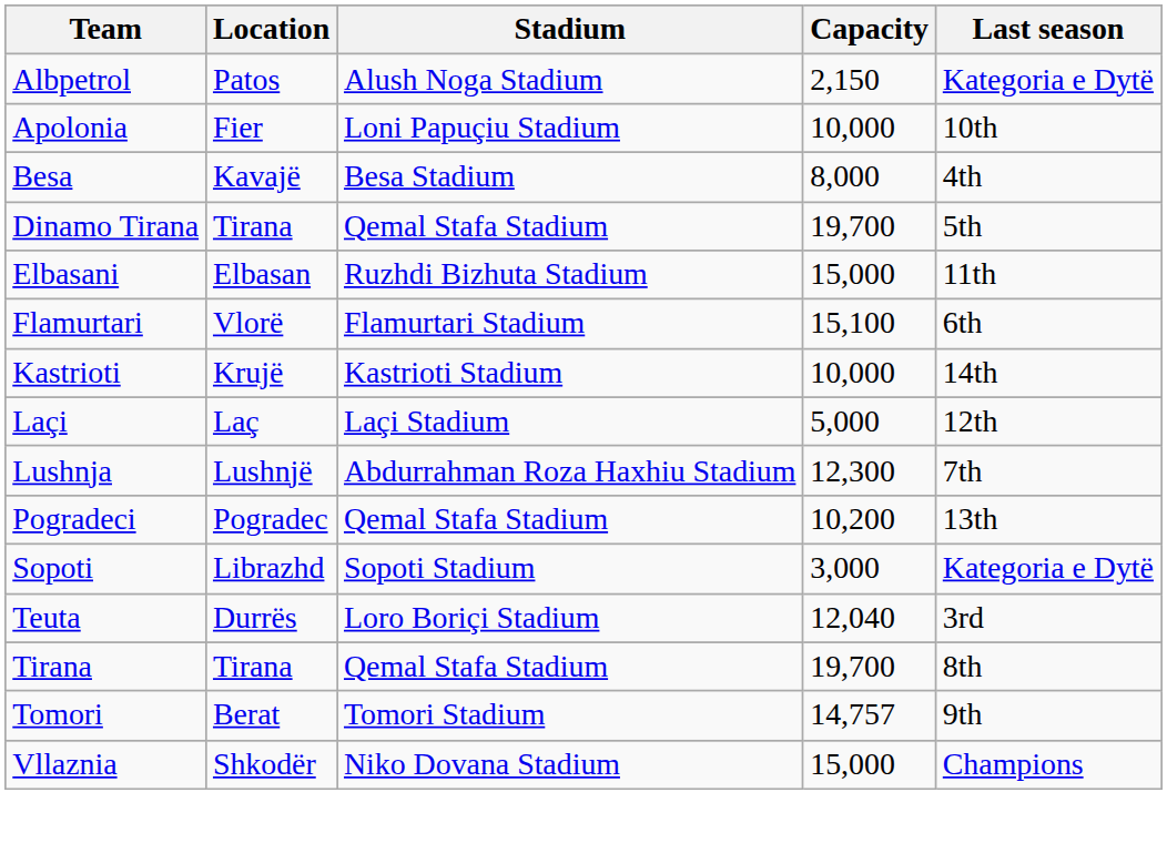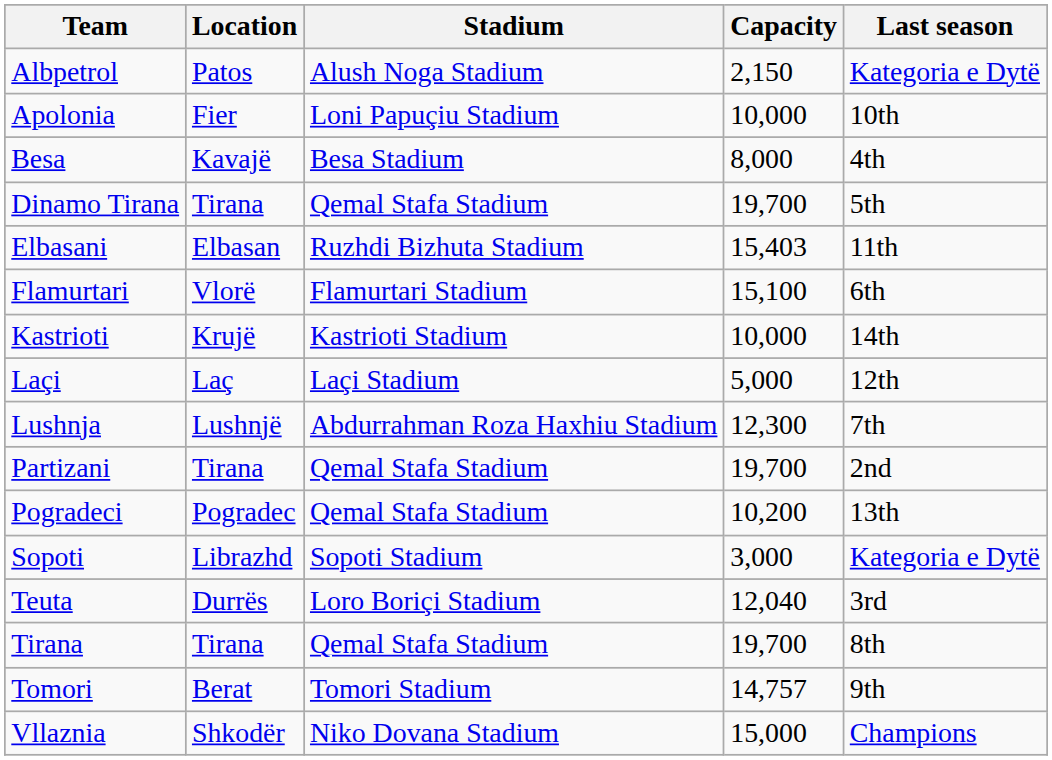 <table class="wikitable sortable">
 <tr>
 <th>Team</th>
 <th>Location</th>
 <th>Stadium</th>
 <th>Capacity</th>
 <th>Last season</th>
 </tr>
 <tr>
 <td><a href='#'>Albpetrol</a></td>
 <td><a href='#'>Patos</a></td>
 <td><a href='#'>Alush Noga Stadium</a></td>
 <td>2,150</td>
 <td><a href='#'>Kategoria e Dytë</a></td>
 </tr>
 <tr>
 <td><a href='#'>Apolonia</a></td>
 <td><a href='#'>Fier</a></td>
 <td><a href='#'>Loni Papuçiu Stadium</a></td>
 <td>10,000</td>
 <td>10th</td>
 </tr>
 <tr>
 <td><a href='#'>Besa</a></td>
 <td><a href='#'>Kavajë</a></td>
 <td><a href='#'>Besa Stadium</a></td>
 <td>8,000</td>
 <td>4th</td>
 </tr>
 <tr>
 <td><a href='#'>Dinamo Tirana</a></td>
 <td><a href='#'>Tirana</a></td>
 <td><a href='#'>Qemal Stafa Stadium</a></td>
 <td>19,700</td>
 <td>5th</td>
 </tr>
 <tr>
 <td><a href='#'>Elbasani</a></td>
 <td><a href='#'>Elbasan</a></td>
 <td><a href='#'>Ruzhdi Bizhuta Stadium</a></td>
-<td>15,000</td>
+<td>15,403</td>
 <td>11th</td>
 </tr>
 <tr>
 <td><a href='#'>Flamurtari</a></td>
 <td><a href='#'>Vlorë</a></td>
 <td><a href='#'>Flamurtari Stadium</a></td>
 <td>15,100</td>
 <td>6th</td>
 </tr>
 <tr>
 <td><a href='#'>Kastrioti</a></td>
 <td><a href='#'>Krujë</a></td>
 <td><a href='#'>Kastrioti Stadium</a></td>
 <td>10,000</td>
 <td>14th</td>
 </tr>
 <tr>
 <td><a href='#'>Laçi</a></td>
 <td><a href='#'>Laç</a></td>
 <td><a href='#'>Laçi Stadium</a></td>
 <td>5,000</td>
 <td>12th</td>
 </tr>
 <tr>
 <td><a href='#'>Lushnja</a></td>
 <td><a href='#'>Lushnjë</a></td>
 <td><a href='#'>Abdurrahman Roza Haxhiu Stadium</a></td>
 <td>12,300</td>
 <td>7th</td>
+</tr>
+<tr>
+<td><a href='#'>Partizani</a></td>
+<td><a href='#'>Tirana</a></td>
+<td><a href='#'>Qemal Stafa Stadium</a></td>
+<td>19,700</td>
+<td>2nd</td>
 </tr>
 <tr>
 <td><a href='#'>Pogradeci</a></td>
 <td><a href='#'>Pogradec</a></td>
 <td><a href='#'>Qemal Stafa Stadium</a></td>
 <td>10,200</td>
 <td>13th</td>
 </tr>
 <tr>
 <td><a href='#'>Sopoti</a></td>
 <td><a href='#'>Librazhd</a></td>
 <td><a href='#'>Sopoti Stadium</a></td>
 <td>3,000</td>
 <td><a href='#'>Kategoria e Dytë</a></td>
 </tr>
 <tr>
 <td><a href='#'>Teuta</a></td>
 <td><a href='#'>Durrës</a></td>
 <td><a href='#'>Loro Boriçi Stadium</a></td>
 <td>12,040</td>
 <td>3rd</td>
 </tr>
 <tr>
 <td><a href='#'>Tirana</a></td>
 <td><a href='#'>Tirana</a></td>
 <td><a href='#'>Qemal Stafa Stadium</a></td>
 <td>19,700</td>
 <td>8th</td>
 </tr>
 <tr>
 <td><a href='#'>Tomori</a></td>
 <td><a href='#'>Berat</a></td>
 <td><a href='#'>Tomori Stadium</a></td>
 <td>14,757</td>
 <td>9th</td>
 </tr>
 <tr>
 <td><a href='#'>Vllaznia</a></td>
 <td><a href='#'>Shkodër</a></td>
 <td><a href='#'>Niko Dovana Stadium</a></td>
 <td>15,000</td>
 <td><a href='#'>Champions</a></td>
 </tr>
 </table>
